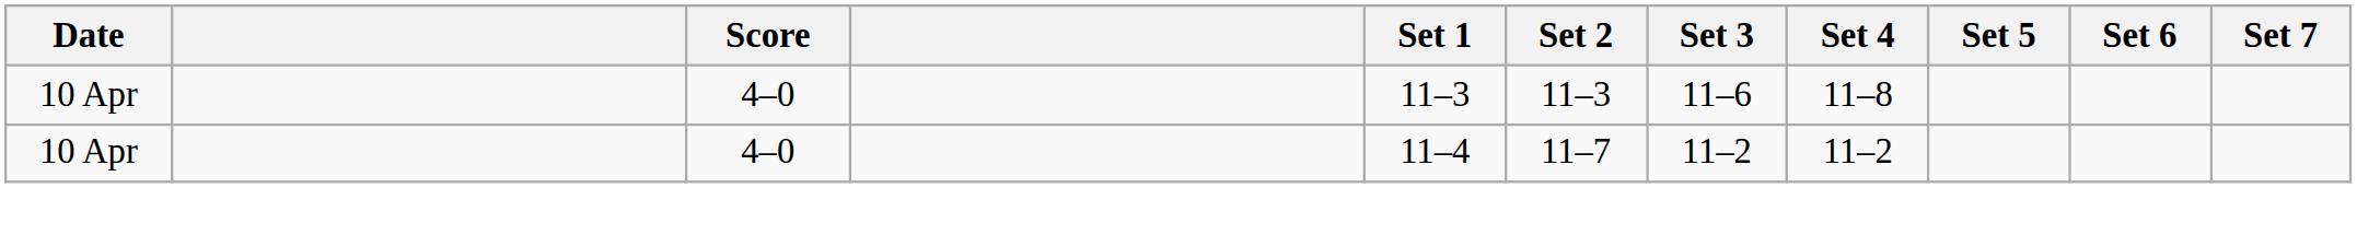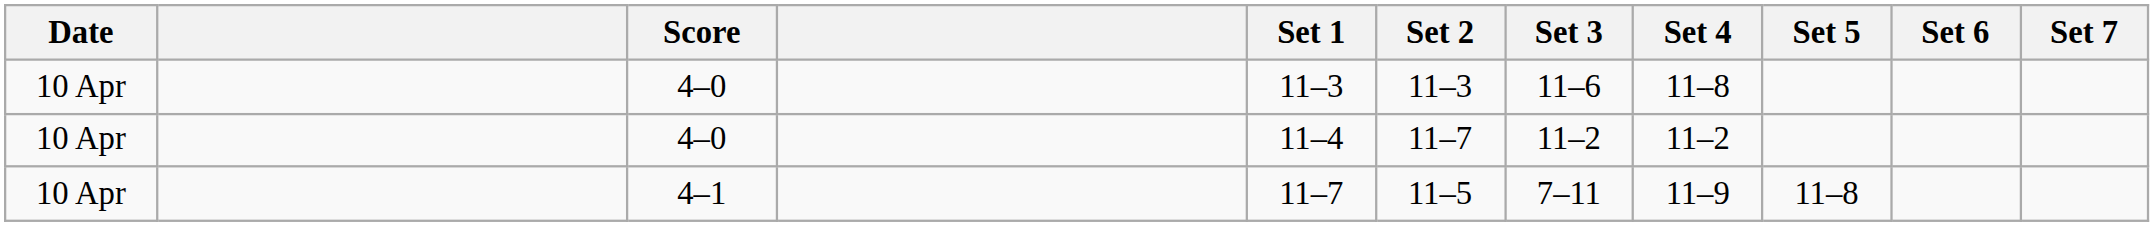 <table class="wikitable" style="text-align: center; font-size:90% ">
 <tr>
 <th width="60">Date</th>
 <th align="right" width="200"></th>
 <th width="60">Score</th>
 <th align="left" width="200"></th>
 <th width="50">Set 1</th>
 <th width="50">Set 2</th>
 <th width="50">Set 3</th>
 <th width="50">Set 4</th>
 <th width="50">Set 5</th>
 <th width="50">Set 6</th>
 <th width="50">Set 7</th>
 </tr>
 <tr>
 <td>10 Apr</td>
 <td align=left><strong></strong></td>
 <td align=center>4–0</td>
 <td align=left></td>
 <td>11–3</td>
 <td>11–3</td>
 <td>11–6</td>
 <td>11–8</td>
 <td></td>
 <td></td>
 <td></td>
 </tr>
 <tr>
 <td>10 Apr</td>
 <td align=left><strong></strong></td>
 <td align=center>4–0</td>
 <td align=left></td>
 <td>11–4</td>
 <td>11–7</td>
 <td>11–2</td>
 <td>11–2</td>
 <td></td>
 <td></td>
 <td></td>
 </tr>
+<tr>
+<td>10 Apr</td>
+<td align=left><strong></strong></td>
+<td align=center>4–1</td>
+<td align=left></td>
+<td>11–7</td>
+<td>11–5</td>
+<td>7–11</td>
+<td>11–9</td>
+<td>11–8</td>
+<td></td>
+<td></td>
+</tr>
 </table>
